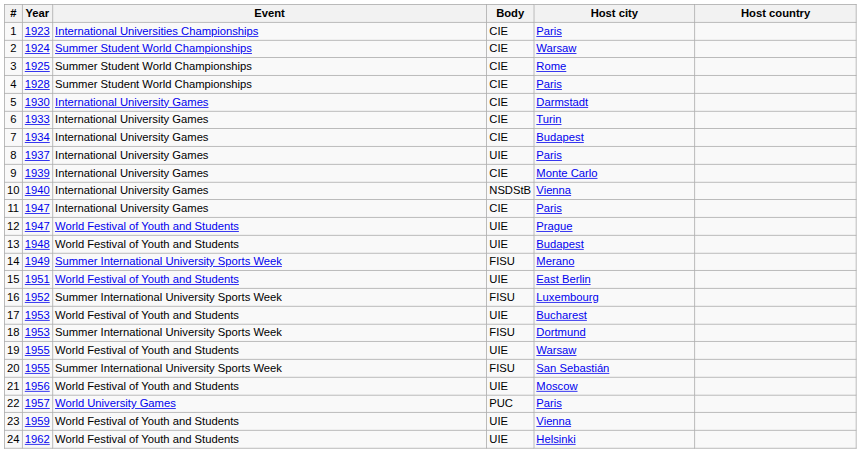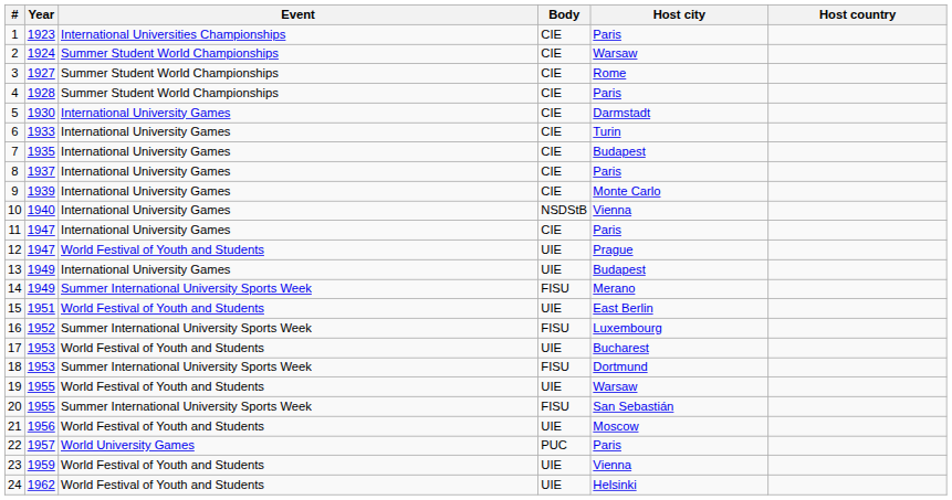 <table class="wikitable sortable" style="text-align: left; font-size:90%">
 <tr>
 <th>#</th>
 <th>Year</th>
 <th width=550>Event</th>
 <th>Body</th>
 <th width=200>Host city</th>
 <th width=200>Host country</th>
 </tr>
 <tr>
 <td align=center>1</td>
 <td align=center><a href='#'>1923</a></td>
 <td><a href='#'>International Universities Championships</a></td>
 <td>CIE</td>
 <td><a href='#'>Paris</a></td>
 <td></td>
 </tr>
 <tr>
 <td align=center>2</td>
 <td align=center><a href='#'>1924</a></td>
 <td><a href='#'>Summer Student World Championships</a></td>
 <td>CIE</td>
 <td><a href='#'>Warsaw</a></td>
 <td></td>
 </tr>
 <tr>
 <td align=center>3</td>
-<td align=center><a href='#'>1925</a></td>
+<td align=center><a href='#'>1927</a></td>
 <td>Summer Student World Championships</td>
 <td>CIE</td>
 <td><a href='#'>Rome</a></td>
 <td></td>
 </tr>
 <tr>
 <td align=center>4</td>
 <td align=center><a href='#'>1928</a></td>
 <td>Summer Student World Championships</td>
 <td>CIE</td>
 <td><a href='#'>Paris</a></td>
 <td></td>
 </tr>
 <tr>
 <td align=center>5</td>
 <td align=center><a href='#'>1930</a></td>
 <td><a href='#'>International University Games</a></td>
 <td>CIE</td>
 <td><a href='#'>Darmstadt</a></td>
 <td></td>
 </tr>
 <tr>
 <td align=center>6</td>
 <td align=center><a href='#'>1933</a></td>
 <td>International University Games</td>
 <td>CIE</td>
 <td><a href='#'>Turin</a></td>
 <td></td>
 </tr>
 <tr>
 <td align=center>7</td>
-<td align=center><a href='#'>1934</a></td>
+<td align=center><a href='#'>1935</a></td>
 <td>International University Games</td>
 <td>CIE</td>
 <td><a href='#'>Budapest</a></td>
 <td></td>
 </tr>
 <tr>
 <td align=center>8</td>
 <td align=center><a href='#'>1937</a></td>
 <td>International University Games</td>
-<td>UIE</td>
+<td>CIE</td>
 <td><a href='#'>Paris</a></td>
 <td></td>
 </tr>
 <tr>
 <td align=center>9</td>
 <td align=center><a href='#'>1939</a></td>
 <td>International University Games</td>
 <td>CIE</td>
 <td><a href='#'>Monte Carlo</a></td>
 <td></td>
 </tr>
 <tr>
 <td align=center>10</td>
 <td align=center><a href='#'>1940</a></td>
 <td>International University Games</td>
 <td>NSDStB</td>
 <td><a href='#'>Vienna</a></td>
 <td></td>
 </tr>
 <tr>
 <td align=center>11</td>
 <td align=center><a href='#'>1947</a></td>
 <td>International University Games</td>
 <td>CIE</td>
 <td><a href='#'>Paris</a></td>
 <td></td>
 </tr>
 <tr>
 <td align=center>12</td>
 <td align=center><a href='#'>1947</a></td>
 <td><a href='#'>World Festival of Youth and Students</a></td>
 <td>UIE</td>
 <td><a href='#'>Prague</a></td>
 <td></td>
 </tr>
 <tr>
 <td align=center>13</td>
-<td align=center><a href='#'>1948</a></td>
-<td>World Festival of Youth and Students</td>
+<td align=center><a href='#'>1949</a></td>
+<td>International University Games</td>
 <td>UIE</td>
 <td><a href='#'>Budapest</a></td>
 <td></td>
 </tr>
 <tr>
 <td align=center>14</td>
 <td align=center><a href='#'>1949</a></td>
 <td><a href='#'>Summer International University Sports Week</a></td>
 <td>FISU</td>
 <td><a href='#'>Merano</a></td>
 <td></td>
 </tr>
 <tr>
 <td align=center>15</td>
 <td align=center><a href='#'>1951</a></td>
 <td><a href='#'>World Festival of Youth and Students</a></td>
 <td>UIE</td>
 <td><a href='#'>East Berlin</a></td>
 <td></td>
 </tr>
 <tr>
 <td align=center>16</td>
 <td align=center><a href='#'>1952</a></td>
 <td>Summer International University Sports Week</td>
 <td>FISU</td>
 <td><a href='#'>Luxembourg</a></td>
 <td></td>
 </tr>
 <tr>
 <td align=center>17</td>
 <td align=center><a href='#'>1953</a></td>
 <td>World Festival of Youth and Students</td>
 <td>UIE</td>
 <td><a href='#'>Bucharest</a></td>
 <td></td>
 </tr>
 <tr>
 <td align=center>18</td>
 <td align=center><a href='#'>1953</a></td>
 <td>Summer International University Sports Week</td>
 <td>FISU</td>
 <td><a href='#'>Dortmund</a></td>
 <td></td>
 </tr>
 <tr>
 <td align=center>19</td>
 <td align=center><a href='#'>1955</a></td>
 <td>World Festival of Youth and Students</td>
 <td>UIE</td>
 <td><a href='#'>Warsaw</a></td>
 <td></td>
 </tr>
 <tr>
 <td align=center>20</td>
 <td align=center><a href='#'>1955</a></td>
 <td>Summer International University Sports Week</td>
 <td>FISU</td>
 <td><a href='#'>San Sebastián</a></td>
 <td></td>
 </tr>
 <tr>
 <td align=center>21</td>
 <td align=center><a href='#'>1956</a></td>
 <td>World Festival of Youth and Students</td>
 <td>UIE</td>
 <td><a href='#'>Moscow</a></td>
 <td></td>
 </tr>
 <tr>
 <td align=center>22</td>
 <td align=center><a href='#'>1957</a></td>
 <td><a href='#'>World University Games</a></td>
 <td>PUC</td>
 <td><a href='#'>Paris</a></td>
 <td></td>
 </tr>
 <tr>
 <td align=center>23</td>
 <td align=center><a href='#'>1959</a></td>
 <td>World Festival of Youth and Students</td>
 <td>UIE</td>
 <td><a href='#'>Vienna</a></td>
 <td></td>
 </tr>
 <tr>
 <td align=center>24</td>
 <td align=center><a href='#'>1962</a></td>
 <td>World Festival of Youth and Students</td>
 <td>UIE</td>
 <td><a href='#'>Helsinki</a></td>
 <td></td>
 </tr>
 </table>
